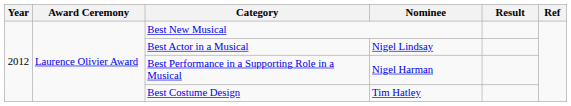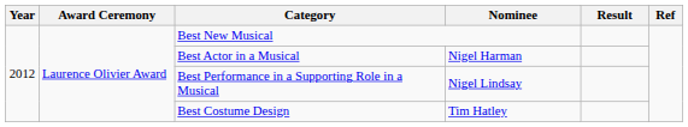 <table class="wikitable" width="95%">
 <tr>
 <th width="5%">Year</th>
 <th width="20%">Award Ceremony</th>
 <th width="40%">Category</th>
 <th width="20%">Nominee</th>
 <th width="10%">Result</th>
 <th width="5%">Ref</th>
 </tr>
 <tr>
 <td rowspan="4" align="center">2012</td>
 <td rowspan="4"><a href='#'>Laurence Olivier Award</a></td>
 <td colspan="2"><a href='#'>Best New Musical</a></td>
 <td></td>
 <td rowspan="4" align="center"></td>
 </tr>
 <tr>
 <td><a href='#'>Best Actor in a Musical</a></td>
-<td><a href='#'>Nigel Lindsay</a></td>
+<td><a href='#'>Nigel Harman</a></td>
 <td></td>
 </tr>
 <tr>
 <td><a href='#'>Best Performance in a Supporting Role in a Musical</a></td>
-<td><a href='#'>Nigel Harman</a></td>
+<td><a href='#'>Nigel Lindsay</a></td>
 <td></td>
 </tr>
 <tr>
 <td><a href='#'>Best Costume Design</a></td>
 <td><a href='#'>Tim Hatley</a></td>
 <td></td>
 </tr>
 </table>
